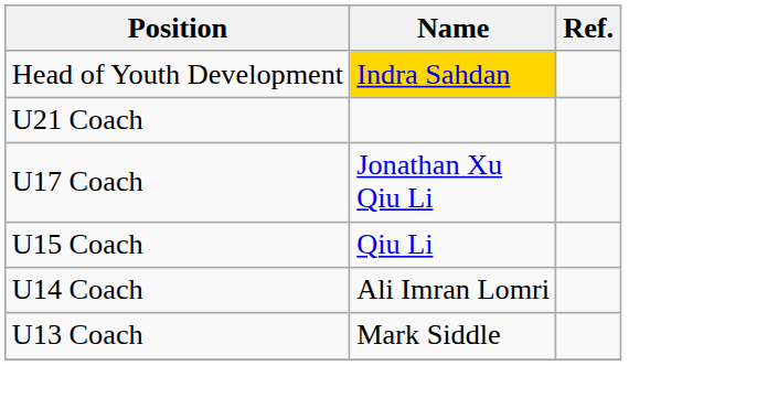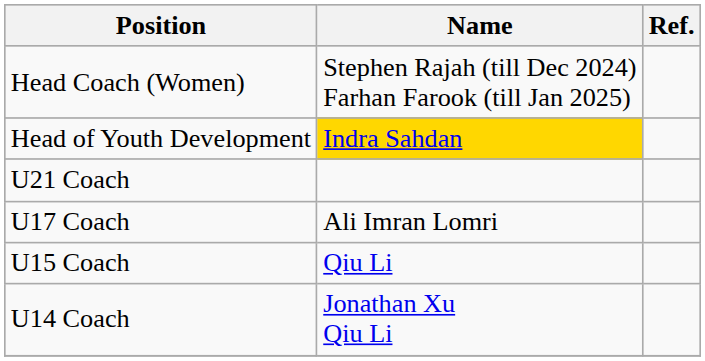 <table class="wikitable">
 <tr>
 <th>Position</th>
 <th>Name</th>
 <th>Ref.</th>
+</tr>
+<tr>
+<td>Head Coach (Women)</td>
+<td> Stephen Rajah (till Dec 2024) <br>  Farhan Farook (till Jan 2025)</td>
+<td></td>
 </tr>
 <tr>
 <td>Head of Youth Development</td>
 <td style="background: gold;"> <a href='#'>Indra Sahdan</a></td>
 <td></td>
 </tr>
 <tr>
 <td>U21 Coach</td>
 <td></td>
 <td></td>
 </tr>
 <tr>
 <td>U17 Coach</td>
-<td> <a href='#'>Jonathan Xu</a> <br>  <a href='#'>Qiu Li</a></td>
+<td> Ali Imran Lomri</td>
 <td></td>
 </tr>
 <tr>
 <td>U15 Coach</td>
 <td> <a href='#'>Qiu Li</a></td>
 <td></td>
 </tr>
 <tr>
 <td>U14 Coach</td>
-<td> Ali Imran Lomri</td>
-<td></td>
-</tr>
-<tr>
-<td>U13 Coach</td>
-<td> Mark Siddle</td>
+<td> <a href='#'>Jonathan Xu</a> <br>  <a href='#'>Qiu Li</a></td>
 <td></td>
 </tr>
 <tr>
 </tr>
 </table>
